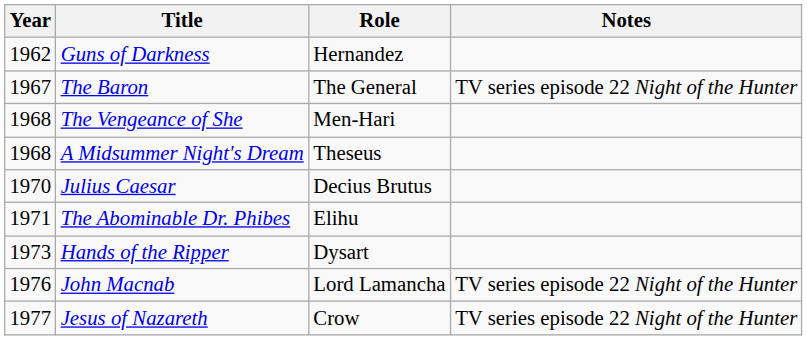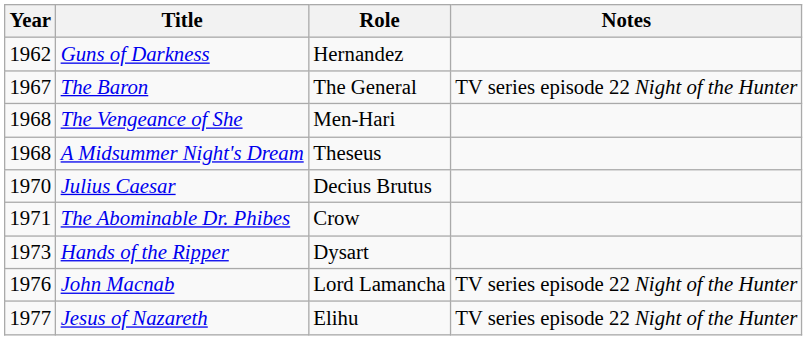 <table class="wikitable">
 <tr>
 <th>Year</th>
 <th>Title</th>
 <th>Role</th>
 <th>Notes</th>
 </tr>
 <tr>
 <td>1962</td>
 <td><em><a href='#'>Guns of Darkness</a></em></td>
 <td>Hernandez</td>
 <td></td>
 </tr>
 <tr>
 <td>1967</td>
 <td><em><a href='#'>The Baron</a></em></td>
 <td>The General</td>
 <td>TV series episode 22 <em>Night of the Hunter</em></td>
 </tr>
 <tr>
 <td>1968</td>
 <td><em><a href='#'>The Vengeance of She</a></em></td>
 <td>Men-Hari</td>
 <td></td>
 </tr>
 <tr>
 <td>1968</td>
 <td><em><a href='#'>A Midsummer Night's Dream</a></em></td>
 <td>Theseus</td>
 <td></td>
 </tr>
 <tr>
 <td>1970</td>
 <td><em><a href='#'>Julius Caesar</a></em></td>
 <td>Decius Brutus</td>
 <td></td>
 </tr>
 <tr>
 <td>1971</td>
 <td><em><a href='#'>The Abominable Dr. Phibes</a></em></td>
-<td>Elihu</td>
+<td>Crow</td>
 <td></td>
 </tr>
 <tr>
 <td>1973</td>
 <td><em><a href='#'>Hands of the Ripper</a></em></td>
 <td>Dysart</td>
 <td></td>
 </tr>
 <tr>
 <td>1976</td>
 <td><em><a href='#'>John Macnab</a></em></td>
 <td>Lord Lamancha</td>
 <td>TV series episode 22 <em>Night of the Hunter</em></td>
 </tr>
 <tr>
 <td>1977</td>
 <td><em><a href='#'>Jesus of Nazareth</a></em></td>
-<td>Crow</td>
+<td>Elihu</td>
 <td>TV series episode 22 <em>Night of the Hunter</em></td>
 </tr>
 </table>
